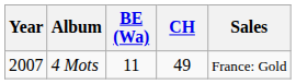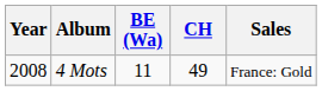 <table class="wikitable">
 <tr>
 <th>Year</th>
 <th>Album</th>
 <th width="40"><a href='#'>BE <br>(Wa)</a><br></th>
 <th width="40"><a href='#'>CH</a><br></th>
 <th>Sales <br></th>
 </tr>
 <tr>
-<td>2007</td>
+<td>2008</td>
 <td><em>4 Mots</em></td>
 <td align="center">11</td>
 <td align="center">49</td>
 <td><small>France: Gold</small></td>
 </tr>
 </table>
